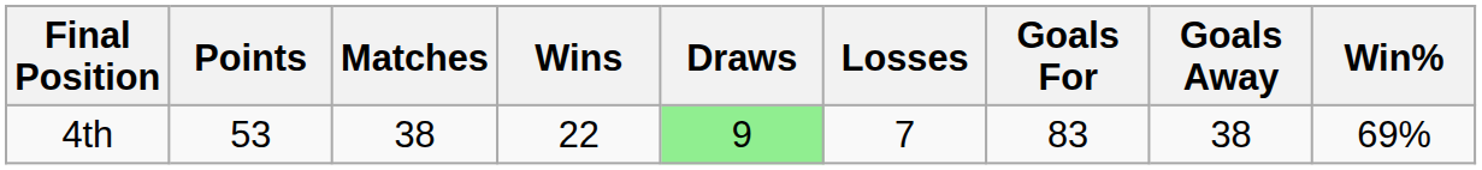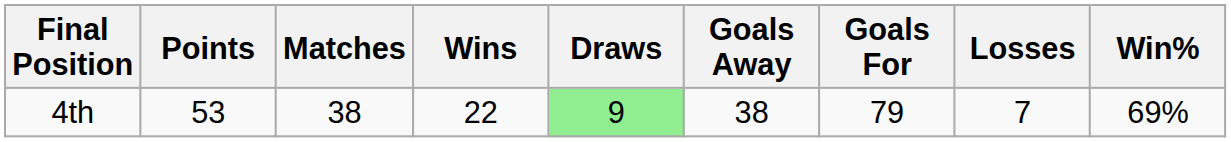 <table class="wikitable" style="font-size: 95%; text-align: center;">
 <tr>
 <th width=60>Final Position</th>
 <th width=60>Points</th>
 <th width=60>Matches</th>
 <th width=60>Wins</th>
 <th width=60>Draws</th>
+<th width=60>Goals Away</th>
+<th width=60>Goals For</th>
 <th width=60>Losses</th>
-<th width=60>Goals For</th>
-<th width=60>Goals Away</th>
 <th width=60>Win%</th>
 </tr>
 <tr>
 <td>4th</td>
 <td>53</td>
 <td>38</td>
 <td>22</td>
 <td style="background: lightgreen;">9</td>
+<td>38</td>
+<td>79</td>
 <td>7</td>
-<td>83</td>
-<td>38</td>
 <td>69%</td>
 </tr>
 </table>
